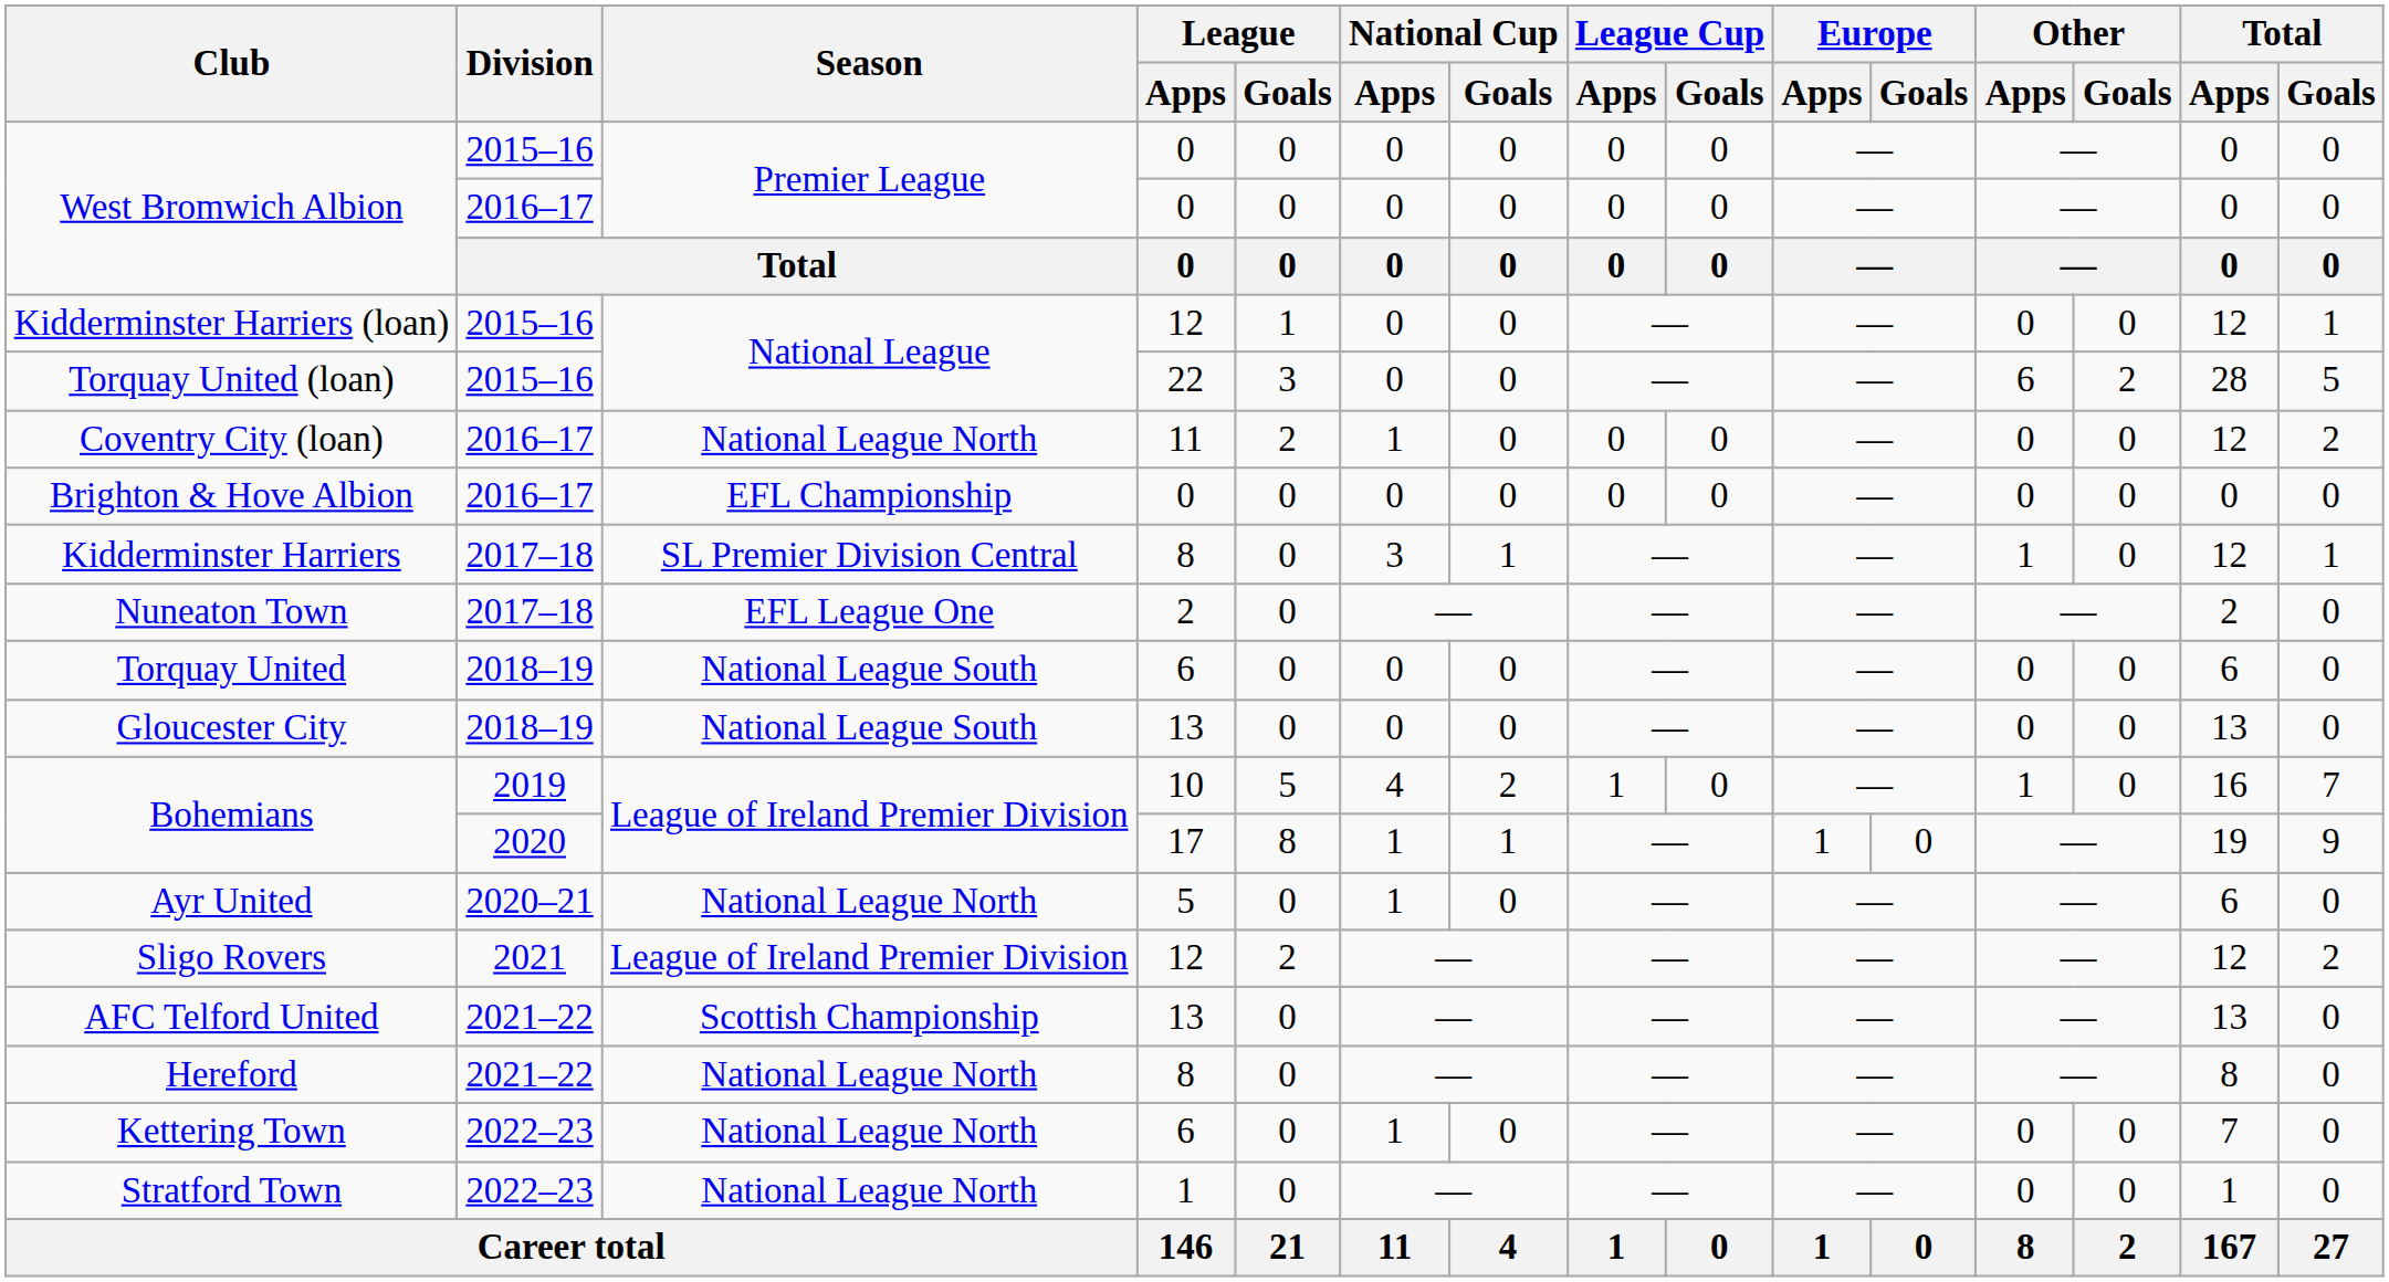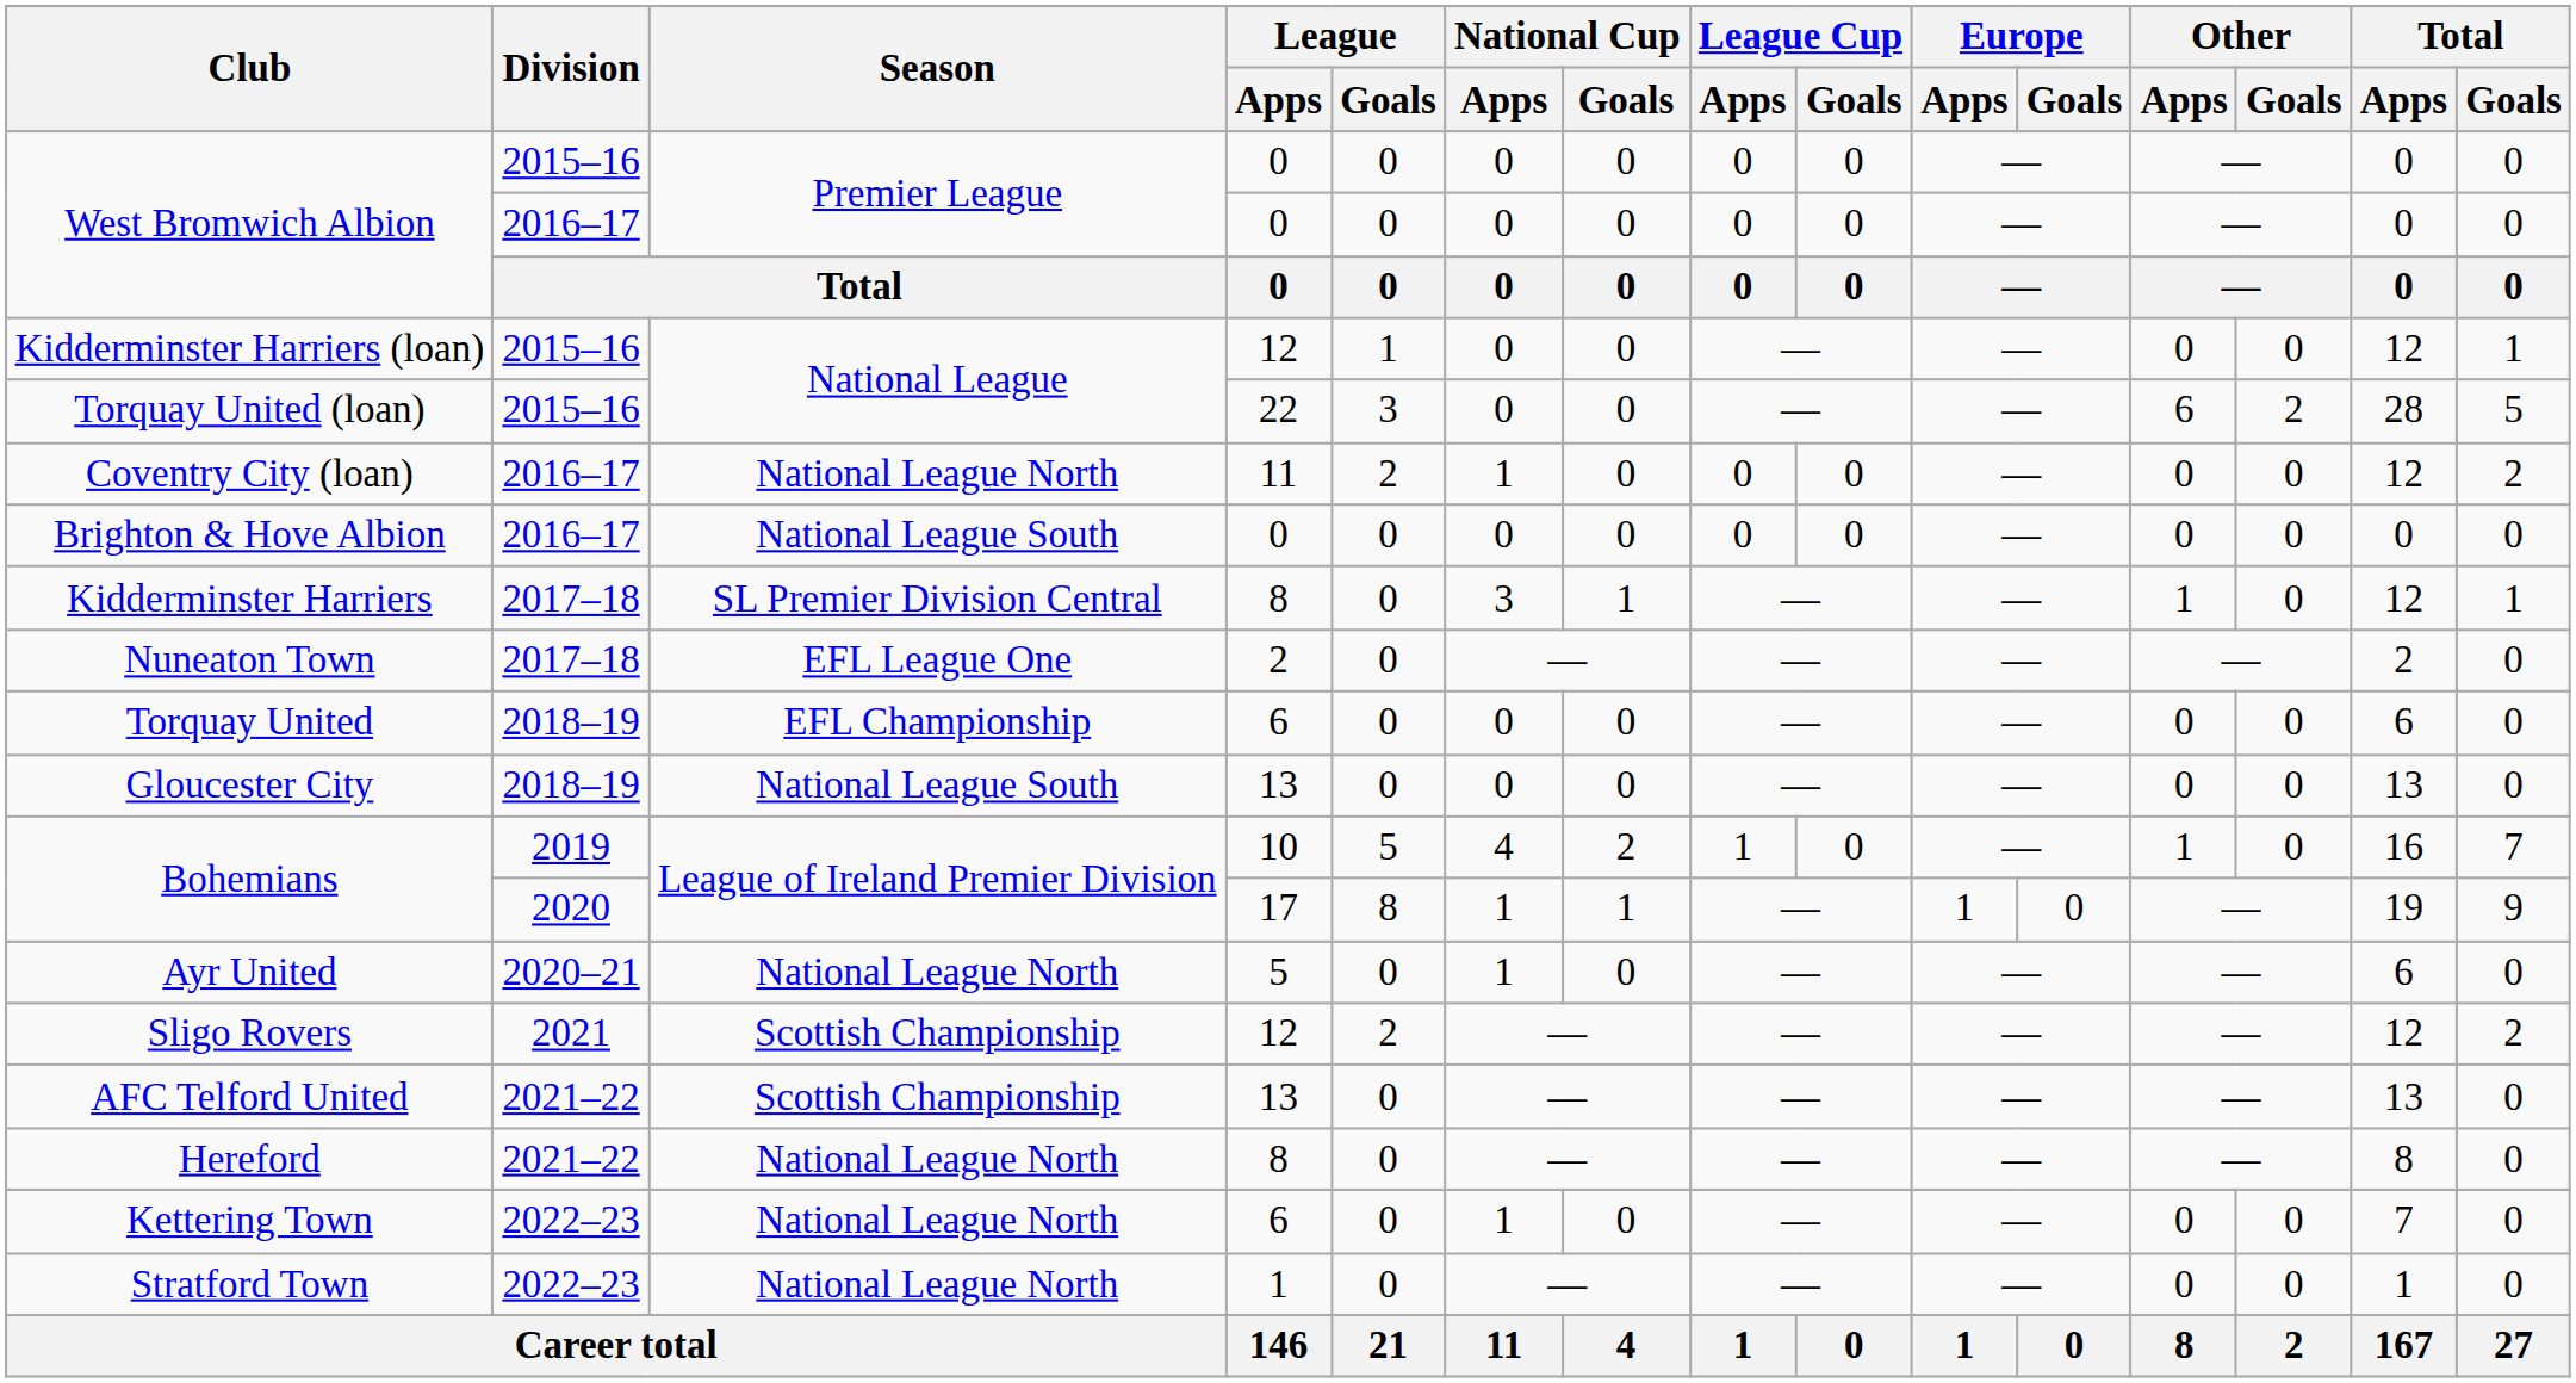 <table class=wikitable style="text-align: center">
 <tr>
 <th rowspan="2">Club</th>
 <th rowspan="2">Division</th>
 <th rowspan="2">Season</th>
 <th colspan="2">League</th>
 <th colspan="2">National Cup</th>
 <th colspan="2"><a href='#'>League Cup</a></th>
 <th colspan="2"><a href='#'>Europe</a></th>
 <th colspan="2">Other</th>
 <th colspan="2">Total</th>
 </tr>
 <tr>
 <th>Apps</th>
 <th>Goals</th>
 <th>Apps</th>
 <th>Goals</th>
 <th>Apps</th>
 <th>Goals</th>
 <th>Apps</th>
 <th>Goals</th>
 <th>Apps</th>
 <th>Goals</th>
 <th>Apps</th>
 <th>Goals</th>
 </tr>
 <tr>
 <td rowspan="3"><a href='#'>West Bromwich Albion</a></td>
 <td><a href='#'>2015–16</a></td>
 <td rowspan=2><a href='#'>Premier League</a></td>
 <td>0</td>
 <td>0</td>
 <td>0</td>
 <td>0</td>
 <td>0</td>
 <td>0</td>
 <td colspan="2">—</td>
 <td colspan="2">—</td>
 <td>0</td>
 <td>0</td>
 </tr>
 <tr>
 <td><a href='#'>2016–17</a></td>
 <td>0</td>
 <td>0</td>
 <td>0</td>
 <td>0</td>
 <td>0</td>
 <td>0</td>
 <td colspan="2">—</td>
 <td colspan="2">—</td>
 <td>0</td>
 <td>0</td>
 </tr>
 <tr>
 <th colspan="2">Total</th>
 <th>0</th>
 <th>0</th>
 <th>0</th>
 <th>0</th>
 <th>0</th>
 <th>0</th>
 <th colspan="2">—</th>
 <th colspan="2">—</th>
 <th>0</th>
 <th>0</th>
 </tr>
 <tr>
 <td><a href='#'>Kidderminster Harriers</a> (loan)</td>
 <td><a href='#'>2015–16</a></td>
 <td rowspan="2"><a href='#'>National League</a></td>
 <td>12</td>
 <td>1</td>
 <td>0</td>
 <td>0</td>
 <td colspan="2">—</td>
 <td colspan="2">—</td>
 <td>0</td>
 <td>0</td>
 <td>12</td>
 <td>1</td>
 </tr>
 <tr>
 <td><a href='#'>Torquay United</a> (loan)</td>
 <td><a href='#'>2015–16</a></td>
 <td>22</td>
 <td>3</td>
 <td>0</td>
 <td>0</td>
 <td colspan="2">—</td>
 <td colspan="2">—</td>
 <td>6</td>
 <td>2</td>
 <td>28</td>
 <td>5</td>
 </tr>
 <tr>
 <td><a href='#'>Coventry City</a> (loan)</td>
 <td><a href='#'>2016–17</a></td>
 <td><a href='#'>National League North</a></td>
 <td>11</td>
 <td>2</td>
 <td>1</td>
 <td>0</td>
 <td>0</td>
 <td>0</td>
 <td colspan="2">—</td>
 <td>0</td>
 <td>0</td>
 <td>12</td>
 <td>2</td>
 </tr>
 <tr>
 <td><a href='#'>Brighton & Hove Albion</a></td>
 <td><a href='#'>2016–17</a></td>
-<td><a href='#'>EFL Championship</a></td>
+<td><a href='#'>National League South</a></td>
 <td>0</td>
 <td>0</td>
 <td>0</td>
 <td>0</td>
 <td>0</td>
 <td>0</td>
 <td colspan="2">—</td>
 <td>0</td>
 <td>0</td>
 <td>0</td>
 <td>0</td>
 </tr>
 <tr>
 <td><a href='#'>Kidderminster Harriers</a></td>
 <td><a href='#'>2017–18</a></td>
 <td><a href='#'>SL Premier Division Central</a></td>
 <td>8</td>
 <td>0</td>
 <td>3</td>
 <td>1</td>
 <td colspan="2">—</td>
 <td colspan="2">—</td>
 <td>1</td>
 <td>0</td>
 <td>12</td>
 <td>1</td>
 </tr>
 <tr>
 <td><a href='#'>Nuneaton Town</a></td>
 <td><a href='#'>2017–18</a></td>
 <td><a href='#'>EFL League One</a></td>
 <td>2</td>
 <td>0</td>
 <td colspan="2">—</td>
 <td colspan="2">—</td>
 <td colspan="2">—</td>
 <td colspan="2">—</td>
 <td>2</td>
 <td>0</td>
 </tr>
 <tr>
 <td><a href='#'>Torquay United</a></td>
 <td><a href='#'>2018–19</a></td>
-<td><a href='#'>National League South</a></td>
+<td><a href='#'>EFL Championship</a></td>
 <td>6</td>
 <td>0</td>
 <td>0</td>
 <td>0</td>
 <td colspan="2">—</td>
 <td colspan="2">—</td>
 <td>0</td>
 <td>0</td>
 <td>6</td>
 <td>0</td>
 </tr>
 <tr>
 <td><a href='#'>Gloucester City</a></td>
 <td><a href='#'>2018–19</a></td>
 <td><a href='#'>National League South</a></td>
 <td>13</td>
 <td>0</td>
 <td>0</td>
 <td>0</td>
 <td colspan="2">—</td>
 <td colspan="2">—</td>
 <td>0</td>
 <td>0</td>
 <td>13</td>
 <td>0</td>
 </tr>
 <tr>
 <td rowspan=2><a href='#'>Bohemians</a></td>
 <td><a href='#'>2019</a></td>
 <td rowspan=2><a href='#'>League of Ireland Premier Division</a></td>
 <td>10</td>
 <td>5</td>
 <td>4</td>
 <td>2</td>
 <td>1</td>
 <td>0</td>
 <td colspan="2">—</td>
 <td>1</td>
 <td>0</td>
 <td>16</td>
 <td>7</td>
 </tr>
 <tr>
 <td><a href='#'>2020</a></td>
 <td>17</td>
 <td>8</td>
 <td>1</td>
 <td>1</td>
 <td colspan="2">—</td>
 <td>1</td>
 <td>0</td>
 <td colspan="2">—</td>
 <td>19</td>
 <td>9</td>
 </tr>
 <tr>
 <td><a href='#'>Ayr United</a></td>
 <td><a href='#'>2020–21</a></td>
 <td><a href='#'>National League North</a></td>
 <td>5</td>
 <td>0</td>
 <td>1</td>
 <td>0</td>
 <td colspan="2">—</td>
 <td colspan="2">—</td>
 <td colspan="2">—</td>
 <td>6</td>
 <td>0</td>
 </tr>
 <tr>
 <td><a href='#'>Sligo Rovers</a></td>
 <td><a href='#'>2021</a></td>
-<td><a href='#'>League of Ireland Premier Division</a></td>
+<td><a href='#'>Scottish Championship</a></td>
 <td>12</td>
 <td>2</td>
 <td colspan="2">—</td>
 <td colspan="2">—</td>
 <td colspan="2">—</td>
 <td colspan="2">—</td>
 <td>12</td>
 <td>2</td>
 </tr>
 <tr>
 <td><a href='#'>AFC Telford United</a></td>
 <td><a href='#'>2021–22</a></td>
 <td><a href='#'>Scottish Championship</a></td>
 <td>13</td>
 <td>0</td>
 <td colspan="2">—</td>
 <td colspan="2">—</td>
 <td colspan="2">—</td>
 <td colspan="2">—</td>
 <td>13</td>
 <td>0</td>
 </tr>
 <tr>
 <td><a href='#'>Hereford</a></td>
 <td><a href='#'>2021–22</a></td>
 <td><a href='#'>National League North</a></td>
 <td>8</td>
 <td>0</td>
 <td colspan="2">—</td>
 <td colspan="2">—</td>
 <td colspan="2">—</td>
 <td colspan="2">—</td>
 <td>8</td>
 <td>0</td>
 </tr>
 <tr>
 <td><a href='#'>Kettering Town</a></td>
 <td><a href='#'>2022–23</a></td>
 <td><a href='#'>National League North</a></td>
 <td>6</td>
 <td>0</td>
 <td>1</td>
 <td>0</td>
 <td colspan="2">—</td>
 <td colspan="2">—</td>
 <td>0</td>
 <td>0</td>
 <td>7</td>
 <td>0</td>
 </tr>
 <tr>
 <td><a href='#'>Stratford Town</a></td>
 <td><a href='#'>2022–23</a></td>
 <td><a href='#'>National League North</a></td>
 <td>1</td>
 <td>0</td>
 <td colspan="2">—</td>
 <td colspan="2">—</td>
 <td colspan="2">—</td>
 <td>0</td>
 <td>0</td>
 <td>1</td>
 <td>0</td>
 </tr>
 <tr>
 <th colspan=3>Career total</th>
 <th>146</th>
 <th>21</th>
 <th>11</th>
 <th>4</th>
 <th>1</th>
 <th>0</th>
 <th>1</th>
 <th>0</th>
 <th>8</th>
 <th>2</th>
 <th>167</th>
 <th>27</th>
 </tr>
 </table>
